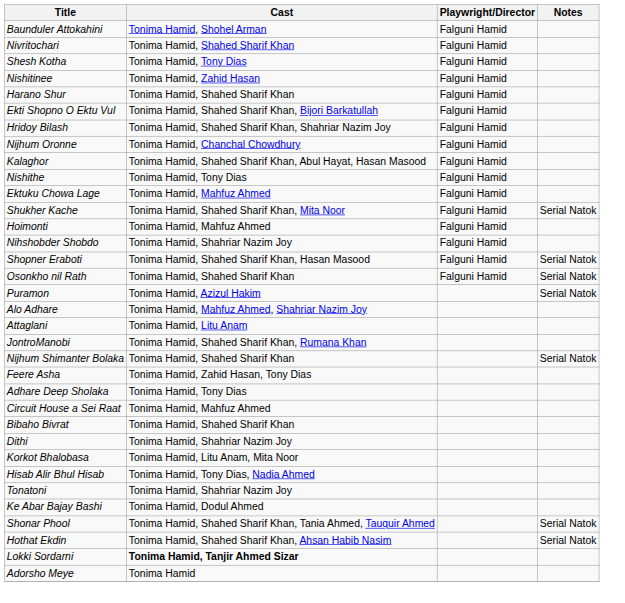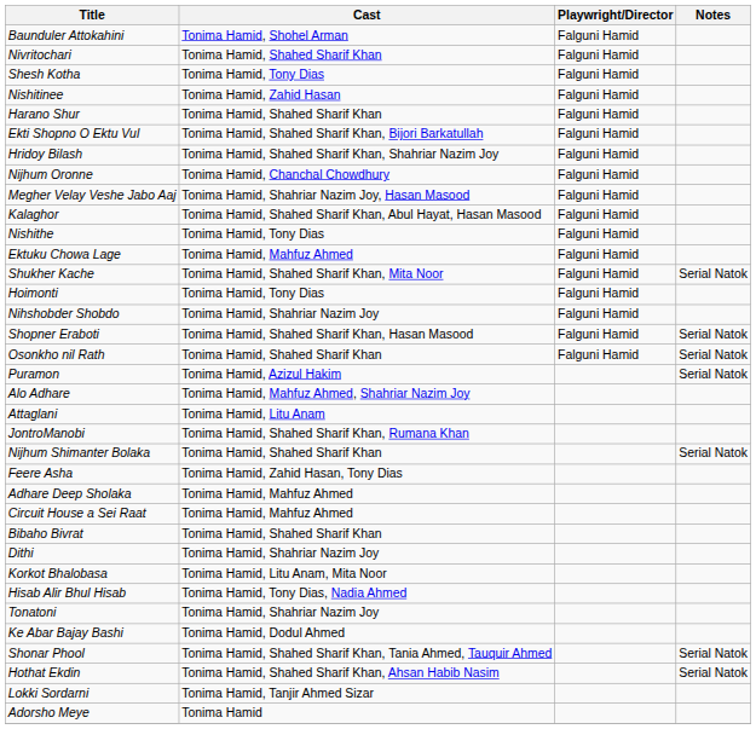 <table class="wikitable sortable">
 <tr>
 <th>Title</th>
 <th>Cast</th>
 <th>Playwright/Director</th>
 <th>Notes</th>
 </tr>
 <tr>
 <td><em>Baunduler Attokahini</em></td>
 <td><a href='#'>Tonima Hamid</a>, <a href='#'>Shohel Arman</a></td>
 <td>Falguni Hamid</td>
 <td></td>
 </tr>
 <tr>
 <td><em>Nivritochari</em></td>
 <td>Tonima Hamid, <a href='#'>Shahed Sharif Khan</a></td>
 <td>Falguni Hamid</td>
 <td></td>
 </tr>
 <tr>
 <td><em>Shesh Kotha</em></td>
 <td>Tonima Hamid, <a href='#'>Tony Dias</a></td>
 <td>Falguni Hamid</td>
 <td></td>
 </tr>
 <tr>
 <td><em>Nishitinee</em></td>
 <td>Tonima Hamid, <a href='#'>Zahid Hasan</a></td>
 <td>Falguni Hamid</td>
 <td></td>
 </tr>
 <tr>
 <td><em>Harano Shur</em></td>
 <td>Tonima Hamid, Shahed Sharif Khan</td>
 <td>Falguni Hamid</td>
 <td></td>
 </tr>
 <tr>
 <td><em>Ekti Shopno O Ektu Vul</em></td>
 <td>Tonima Hamid, Shahed Sharif Khan, <a href='#'>Bijori Barkatullah</a></td>
 <td>Falguni Hamid</td>
 <td></td>
 </tr>
 <tr>
 <td><em>Hridoy Bilash</em></td>
 <td>Tonima Hamid, Shahed Sharif Khan, Shahriar Nazim Joy</td>
 <td>Falguni Hamid</td>
 <td></td>
 </tr>
 <tr>
 <td><em>Nijhum Oronne</em></td>
 <td>Tonima Hamid, <a href='#'>Chanchal Chowdhury</a></td>
 <td>Falguni Hamid</td>
 <td></td>
 </tr>
 <tr>
+<td><em>Megher Velay Veshe Jabo Aaj</em></td>
+<td>Tonima Hamid, Shahriar Nazim Joy, <a href='#'>Hasan Masood</a></td>
+<td>Falguni Hamid</td>
+<td></td>
+</tr>
+<tr>
 <td><em>Kalaghor</em></td>
 <td>Tonima Hamid, Shahed Sharif Khan, Abul Hayat, Hasan Masood</td>
 <td>Falguni Hamid</td>
 <td></td>
 </tr>
 <tr>
 <td><em>Nishithe</em></td>
 <td>Tonima Hamid, Tony Dias</td>
 <td>Falguni Hamid</td>
 <td></td>
 </tr>
 <tr>
 <td><em>Ektuku Chowa Lage</em></td>
 <td>Tonima Hamid, <a href='#'>Mahfuz Ahmed</a></td>
 <td>Falguni Hamid</td>
 <td></td>
 </tr>
 <tr>
 <td><em>Shukher Kache</em></td>
 <td>Tonima Hamid, Shahed Sharif Khan, <a href='#'>Mita Noor</a></td>
 <td>Falguni Hamid</td>
 <td>Serial Natok</td>
 </tr>
 <tr>
 <td><em>Hoimonti</em></td>
-<td>Tonima Hamid, Mahfuz Ahmed</td>
+<td>Tonima Hamid, Tony Dias</td>
 <td>Falguni Hamid</td>
 <td></td>
 </tr>
 <tr>
 <td><em>Nihshobder Shobdo</em></td>
 <td>Tonima Hamid, Shahriar Nazim Joy</td>
 <td>Falguni Hamid</td>
 <td></td>
 </tr>
 <tr>
 <td><em>Shopner Eraboti</em></td>
 <td>Tonima Hamid, Shahed Sharif Khan, Hasan Masood</td>
 <td>Falguni Hamid</td>
 <td>Serial Natok</td>
 </tr>
 <tr>
 <td><em>Osonkho nil Rath</em></td>
 <td>Tonima Hamid, Shahed Sharif Khan</td>
 <td>Falguni Hamid</td>
 <td>Serial Natok</td>
 </tr>
 <tr>
 <td><em>Puramon</em></td>
 <td>Tonima Hamid, <a href='#'>Azizul Hakim</a></td>
 <td></td>
 <td>Serial Natok</td>
 </tr>
 <tr>
 <td><em>Alo Adhare</em></td>
 <td>Tonima Hamid, <a href='#'>Mahfuz Ahmed</a>, <a href='#'>Shahriar Nazim Joy</a></td>
 <td></td>
 <td></td>
 </tr>
 <tr>
 <td><em>Attaglani</em></td>
 <td>Tonima Hamid, <a href='#'>Litu Anam</a></td>
 <td></td>
 <td></td>
 </tr>
 <tr>
 <td><em>JontroManobi</em></td>
 <td>Tonima Hamid, Shahed Sharif Khan, <a href='#'>Rumana Khan</a></td>
 <td></td>
 <td></td>
 </tr>
 <tr>
 <td><em>Nijhum Shimanter Bolaka</em></td>
 <td>Tonima Hamid, Shahed Sharif Khan</td>
 <td></td>
 <td>Serial Natok</td>
 </tr>
 <tr>
 <td><em>Feere Asha</em></td>
 <td>Tonima Hamid, Zahid Hasan, Tony Dias</td>
 <td></td>
 <td></td>
 </tr>
 <tr>
 <td><em>Adhare Deep Sholaka</em></td>
-<td>Tonima Hamid, Tony Dias</td>
+<td>Tonima Hamid, Mahfuz Ahmed</td>
 <td></td>
 <td></td>
 </tr>
 <tr>
 <td><em>Circuit House a Sei Raat</em></td>
 <td>Tonima Hamid, Mahfuz Ahmed</td>
 <td></td>
 <td></td>
 </tr>
 <tr>
 <td><em>Bibaho Bivrat</em></td>
 <td>Tonima Hamid, Shahed Sharif Khan</td>
 <td></td>
 <td></td>
 </tr>
 <tr>
 <td><em>Dithi</em></td>
 <td>Tonima Hamid, Shahriar Nazim Joy</td>
 <td></td>
 <td></td>
 </tr>
 <tr>
 <td><em>Korkot Bhalobasa</em></td>
 <td>Tonima Hamid, Litu Anam, Mita Noor</td>
 <td></td>
 <td></td>
 </tr>
 <tr>
 <td><em>Hisab Alir Bhul Hisab</em></td>
 <td>Tonima Hamid, Tony Dias, <a href='#'>Nadia Ahmed</a></td>
 <td></td>
 <td></td>
 </tr>
 <tr>
 <td><em>Tonatoni</em></td>
 <td>Tonima Hamid, Shahriar Nazim Joy</td>
 <td></td>
 <td></td>
 </tr>
 <tr>
 <td><em>Ke Abar Bajay Bashi</em></td>
 <td>Tonima Hamid, Dodul Ahmed</td>
 <td></td>
 <td></td>
 </tr>
 <tr>
 <td><em>Shonar Phool</em></td>
 <td>Tonima Hamid, Shahed Sharif Khan, Tania Ahmed, <a href='#'>Tauquir Ahmed</a></td>
 <td></td>
 <td>Serial Natok</td>
 </tr>
 <tr>
 <td><em>Hothat Ekdin</em></td>
 <td>Tonima Hamid, Shahed Sharif Khan, <a href='#'>Ahsan Habib Nasim</a></td>
 <td></td>
 <td>Serial Natok</td>
 </tr>
 <tr>
 <td><em>Lokki Sordarni</em></td>
-<td><strong>Tonima Hamid, Tanjir Ahmed Sizar</strong></td>
+<td>Tonima Hamid, Tanjir Ahmed Sizar</td>
 <td></td>
 <td></td>
 </tr>
 <tr>
 <td><em>Adorsho Meye</em></td>
 <td>Tonima Hamid</td>
 <td></td>
 <td></td>
 </tr>
 <tr>
 </tr>
 </table>
